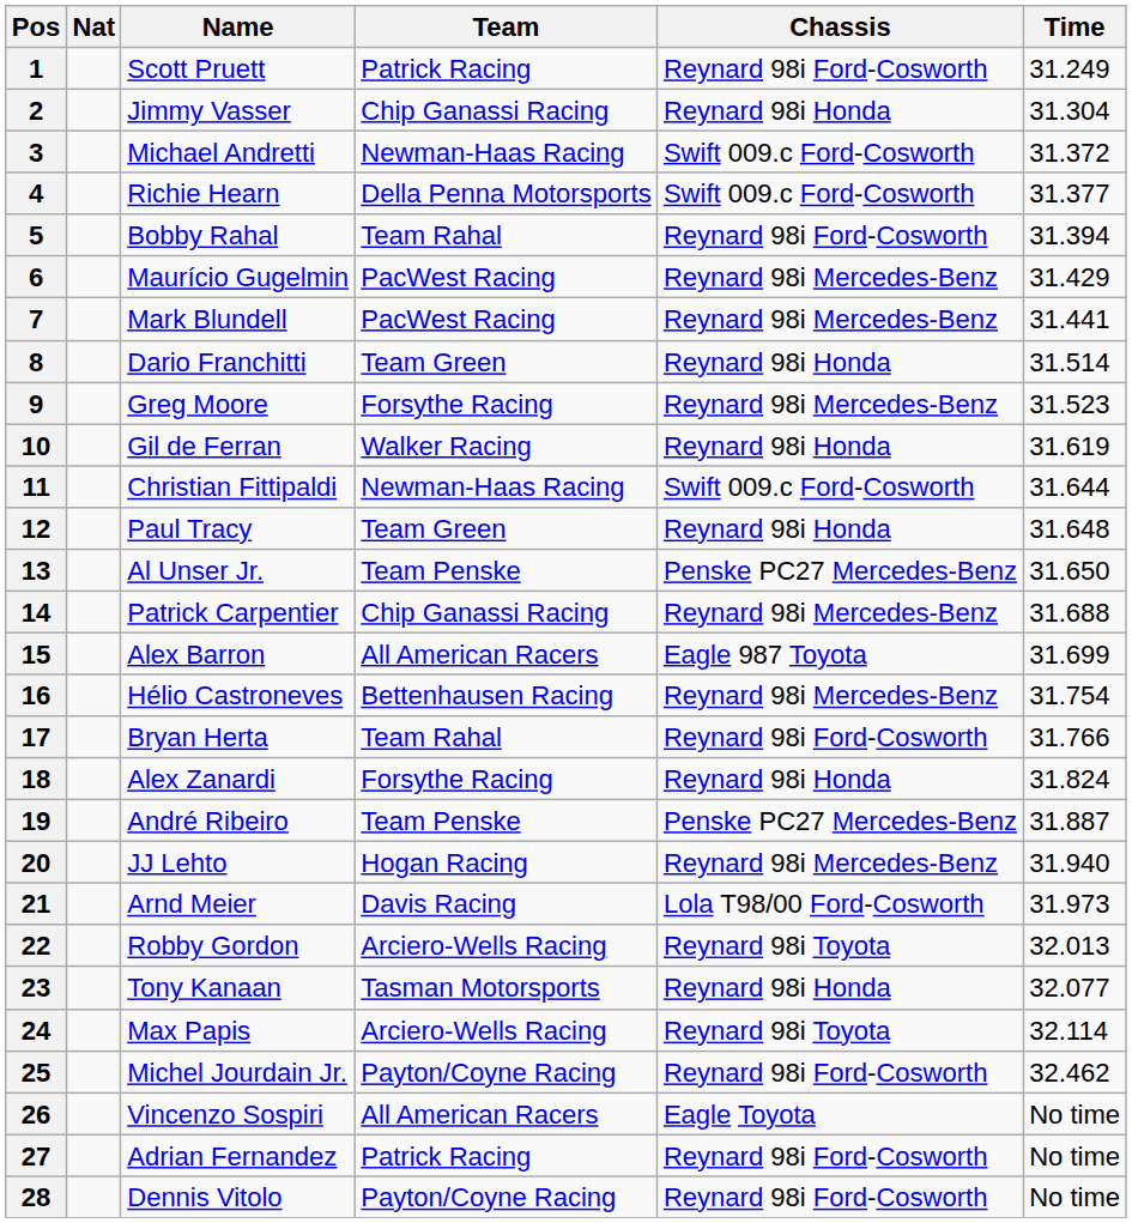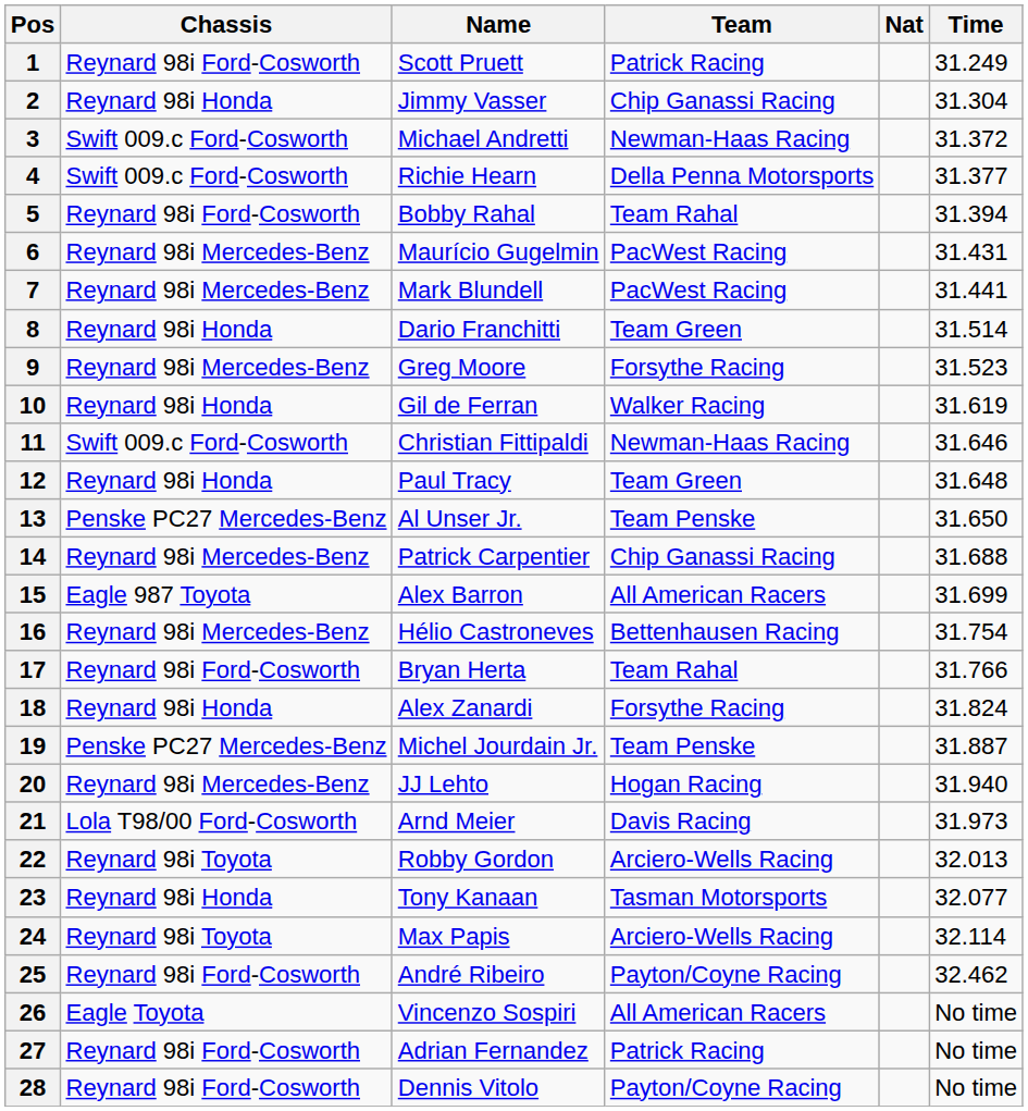 <table class="wikitable" style="font-size: 95%;">
 <tr>
 <th>Pos</th>
-<th>Nat</th>
+<th>Chassis</th>
 <th>Name</th>
 <th>Team</th>
-<th>Chassis</th>
+<th>Nat</th>
 <th>Time</th>
 </tr>
 <tr>
 <th>1</th>
-<td></td>
+<td><a href='#'>Reynard</a> 98i <a href='#'>Ford</a>-<a href='#'>Cosworth</a></td>
 <td><a href='#'>Scott Pruett</a></td>
 <td><a href='#'>Patrick Racing</a></td>
-<td><a href='#'>Reynard</a> 98i <a href='#'>Ford</a>-<a href='#'>Cosworth</a></td>
+<td></td>
 <td>31.249</td>
 </tr>
 <tr>
 <th>2</th>
-<td></td>
+<td><a href='#'>Reynard</a> 98i <a href='#'>Honda</a></td>
 <td><a href='#'>Jimmy Vasser</a></td>
 <td><a href='#'>Chip Ganassi Racing</a></td>
-<td><a href='#'>Reynard</a> 98i <a href='#'>Honda</a></td>
+<td></td>
 <td>31.304</td>
 </tr>
 <tr>
 <th>3</th>
-<td></td>
+<td><a href='#'>Swift</a> 009.c <a href='#'>Ford</a>-<a href='#'>Cosworth</a></td>
 <td><a href='#'>Michael Andretti</a></td>
 <td><a href='#'>Newman-Haas Racing</a></td>
-<td><a href='#'>Swift</a> 009.c <a href='#'>Ford</a>-<a href='#'>Cosworth</a></td>
+<td></td>
 <td>31.372</td>
 </tr>
 <tr>
 <th>4</th>
-<td></td>
+<td><a href='#'>Swift</a> 009.c <a href='#'>Ford</a>-<a href='#'>Cosworth</a></td>
 <td><a href='#'>Richie Hearn</a></td>
 <td><a href='#'>Della Penna Motorsports</a></td>
-<td><a href='#'>Swift</a> 009.c <a href='#'>Ford</a>-<a href='#'>Cosworth</a></td>
+<td></td>
 <td>31.377</td>
 </tr>
 <tr>
 <th>5</th>
-<td></td>
+<td><a href='#'>Reynard</a> 98i <a href='#'>Ford</a>-<a href='#'>Cosworth</a></td>
 <td><a href='#'>Bobby Rahal</a></td>
 <td><a href='#'>Team Rahal</a></td>
-<td><a href='#'>Reynard</a> 98i <a href='#'>Ford</a>-<a href='#'>Cosworth</a></td>
+<td></td>
 <td>31.394</td>
 </tr>
 <tr>
 <th>6</th>
-<td></td>
+<td><a href='#'>Reynard</a> 98i <a href='#'>Mercedes-Benz</a></td>
 <td><a href='#'>Maurício Gugelmin</a></td>
 <td><a href='#'>PacWest Racing</a></td>
-<td><a href='#'>Reynard</a> 98i <a href='#'>Mercedes-Benz</a></td>
-<td>31.429</td>
+<td></td>
+<td>31.431</td>
 </tr>
 <tr>
 <th>7</th>
-<td></td>
+<td><a href='#'>Reynard</a> 98i <a href='#'>Mercedes-Benz</a></td>
 <td><a href='#'>Mark Blundell</a></td>
 <td><a href='#'>PacWest Racing</a></td>
-<td><a href='#'>Reynard</a> 98i <a href='#'>Mercedes-Benz</a></td>
+<td></td>
 <td>31.441</td>
 </tr>
 <tr>
 <th>8</th>
-<td></td>
+<td><a href='#'>Reynard</a> 98i <a href='#'>Honda</a></td>
 <td><a href='#'>Dario Franchitti</a></td>
 <td><a href='#'>Team Green</a></td>
-<td><a href='#'>Reynard</a> 98i <a href='#'>Honda</a></td>
+<td></td>
 <td>31.514</td>
 </tr>
 <tr>
 <th>9</th>
-<td></td>
+<td><a href='#'>Reynard</a> 98i <a href='#'>Mercedes-Benz</a></td>
 <td><a href='#'>Greg Moore</a></td>
 <td><a href='#'>Forsythe Racing</a></td>
-<td><a href='#'>Reynard</a> 98i <a href='#'>Mercedes-Benz</a></td>
+<td></td>
 <td>31.523</td>
 </tr>
 <tr>
 <th>10</th>
-<td></td>
+<td><a href='#'>Reynard</a> 98i <a href='#'>Honda</a></td>
 <td><a href='#'>Gil de Ferran</a></td>
 <td><a href='#'>Walker Racing</a></td>
-<td><a href='#'>Reynard</a> 98i <a href='#'>Honda</a></td>
+<td></td>
 <td>31.619</td>
 </tr>
 <tr>
 <th>11</th>
-<td></td>
+<td><a href='#'>Swift</a> 009.c <a href='#'>Ford</a>-<a href='#'>Cosworth</a></td>
 <td><a href='#'>Christian Fittipaldi</a></td>
 <td><a href='#'>Newman-Haas Racing</a></td>
-<td><a href='#'>Swift</a> 009.c <a href='#'>Ford</a>-<a href='#'>Cosworth</a></td>
-<td>31.644</td>
+<td></td>
+<td>31.646</td>
 </tr>
 <tr>
 <th>12</th>
-<td></td>
+<td><a href='#'>Reynard</a> 98i <a href='#'>Honda</a></td>
 <td><a href='#'>Paul Tracy</a></td>
 <td><a href='#'>Team Green</a></td>
-<td><a href='#'>Reynard</a> 98i <a href='#'>Honda</a></td>
+<td></td>
 <td>31.648</td>
 </tr>
 <tr>
 <th>13</th>
-<td></td>
+<td><a href='#'>Penske</a> PC27 <a href='#'>Mercedes-Benz</a></td>
 <td><a href='#'>Al Unser Jr.</a></td>
 <td><a href='#'>Team Penske</a></td>
-<td><a href='#'>Penske</a> PC27 <a href='#'>Mercedes-Benz</a></td>
+<td></td>
 <td>31.650</td>
 </tr>
 <tr>
 <th>14</th>
-<td></td>
+<td><a href='#'>Reynard</a> 98i <a href='#'>Mercedes-Benz</a></td>
 <td><a href='#'>Patrick Carpentier</a></td>
 <td><a href='#'>Chip Ganassi Racing</a></td>
-<td><a href='#'>Reynard</a> 98i <a href='#'>Mercedes-Benz</a></td>
+<td></td>
 <td>31.688</td>
 </tr>
 <tr>
 <th>15</th>
-<td></td>
+<td><a href='#'>Eagle</a> 987 <a href='#'>Toyota</a></td>
 <td><a href='#'>Alex Barron</a></td>
 <td><a href='#'>All American Racers</a></td>
-<td><a href='#'>Eagle</a> 987 <a href='#'>Toyota</a></td>
+<td></td>
 <td>31.699</td>
 </tr>
 <tr>
 <th>16</th>
-<td></td>
+<td><a href='#'>Reynard</a> 98i <a href='#'>Mercedes-Benz</a></td>
 <td><a href='#'>Hélio Castroneves</a></td>
 <td><a href='#'>Bettenhausen Racing</a></td>
-<td><a href='#'>Reynard</a> 98i <a href='#'>Mercedes-Benz</a></td>
+<td></td>
 <td>31.754</td>
 </tr>
 <tr>
 <th>17</th>
-<td></td>
+<td><a href='#'>Reynard</a> 98i <a href='#'>Ford</a>-<a href='#'>Cosworth</a></td>
 <td><a href='#'>Bryan Herta</a></td>
 <td><a href='#'>Team Rahal</a></td>
-<td><a href='#'>Reynard</a> 98i <a href='#'>Ford</a>-<a href='#'>Cosworth</a></td>
+<td></td>
 <td>31.766</td>
 </tr>
 <tr>
 <th>18</th>
-<td></td>
+<td><a href='#'>Reynard</a> 98i <a href='#'>Honda</a></td>
 <td><a href='#'>Alex Zanardi</a></td>
 <td><a href='#'>Forsythe Racing</a></td>
-<td><a href='#'>Reynard</a> 98i <a href='#'>Honda</a></td>
+<td></td>
 <td>31.824</td>
 </tr>
 <tr>
 <th>19</th>
+<td><a href='#'>Penske</a> PC27 <a href='#'>Mercedes-Benz</a></td>
+<td><a href='#'>Michel Jourdain Jr.</a></td>
+<td><a href='#'>Team Penske</a></td>
 <td></td>
-<td><a href='#'>André Ribeiro</a></td>
-<td><a href='#'>Team Penske</a></td>
-<td><a href='#'>Penske</a> PC27 <a href='#'>Mercedes-Benz</a></td>
 <td>31.887</td>
 </tr>
 <tr>
 <th>20</th>
-<td></td>
+<td><a href='#'>Reynard</a> 98i <a href='#'>Mercedes-Benz</a></td>
 <td><a href='#'>JJ Lehto</a></td>
 <td><a href='#'>Hogan Racing</a></td>
-<td><a href='#'>Reynard</a> 98i <a href='#'>Mercedes-Benz</a></td>
+<td></td>
 <td>31.940</td>
 </tr>
 <tr>
 <th>21</th>
-<td></td>
+<td><a href='#'>Lola</a> T98/00 <a href='#'>Ford</a>-<a href='#'>Cosworth</a></td>
 <td><a href='#'>Arnd Meier</a></td>
 <td><a href='#'>Davis Racing</a></td>
-<td><a href='#'>Lola</a> T98/00 <a href='#'>Ford</a>-<a href='#'>Cosworth</a></td>
+<td></td>
 <td>31.973</td>
 </tr>
 <tr>
 <th>22</th>
-<td></td>
+<td><a href='#'>Reynard</a> 98i <a href='#'>Toyota</a></td>
 <td><a href='#'>Robby Gordon</a></td>
 <td><a href='#'>Arciero-Wells Racing</a></td>
-<td><a href='#'>Reynard</a> 98i <a href='#'>Toyota</a></td>
+<td></td>
 <td>32.013</td>
 </tr>
 <tr>
 <th>23</th>
-<td></td>
+<td><a href='#'>Reynard</a> 98i <a href='#'>Honda</a></td>
 <td><a href='#'>Tony Kanaan</a></td>
 <td><a href='#'>Tasman Motorsports</a></td>
-<td><a href='#'>Reynard</a> 98i <a href='#'>Honda</a></td>
+<td></td>
 <td>32.077</td>
 </tr>
 <tr>
 <th>24</th>
-<td></td>
+<td><a href='#'>Reynard</a> 98i <a href='#'>Toyota</a></td>
 <td><a href='#'>Max Papis</a></td>
 <td><a href='#'>Arciero-Wells Racing</a></td>
-<td><a href='#'>Reynard</a> 98i <a href='#'>Toyota</a></td>
+<td></td>
 <td>32.114</td>
 </tr>
 <tr>
 <th>25</th>
+<td><a href='#'>Reynard</a> 98i <a href='#'>Ford</a>-<a href='#'>Cosworth</a></td>
+<td><a href='#'>André Ribeiro</a></td>
+<td><a href='#'>Payton/Coyne Racing</a></td>
 <td></td>
-<td><a href='#'>Michel Jourdain Jr.</a></td>
-<td><a href='#'>Payton/Coyne Racing</a></td>
-<td><a href='#'>Reynard</a> 98i <a href='#'>Ford</a>-<a href='#'>Cosworth</a></td>
 <td>32.462</td>
 </tr>
 <tr>
 <th>26</th>
-<td></td>
+<td><a href='#'>Eagle</a> <a href='#'>Toyota</a></td>
 <td><a href='#'>Vincenzo Sospiri</a></td>
 <td><a href='#'>All American Racers</a></td>
-<td><a href='#'>Eagle</a> <a href='#'>Toyota</a></td>
+<td></td>
 <td>No time</td>
 </tr>
 <tr>
 <th>27</th>
-<td></td>
+<td><a href='#'>Reynard</a> 98i <a href='#'>Ford</a>-<a href='#'>Cosworth</a></td>
 <td><a href='#'>Adrian Fernandez</a></td>
 <td><a href='#'>Patrick Racing</a></td>
-<td><a href='#'>Reynard</a> 98i <a href='#'>Ford</a>-<a href='#'>Cosworth</a></td>
+<td></td>
 <td>No time</td>
 </tr>
 <tr>
 <th>28</th>
-<td></td>
+<td><a href='#'>Reynard</a> 98i <a href='#'>Ford</a>-<a href='#'>Cosworth</a></td>
 <td><a href='#'>Dennis Vitolo</a></td>
 <td><a href='#'>Payton/Coyne Racing</a></td>
-<td><a href='#'>Reynard</a> 98i <a href='#'>Ford</a>-<a href='#'>Cosworth</a></td>
+<td></td>
 <td>No time</td>
 </tr>
 </table>
